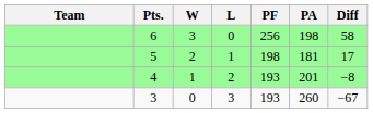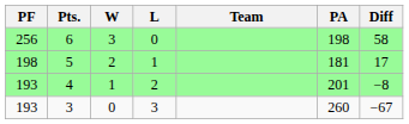 <table class=wikitable>
 <tr align=center>
-<th width=150px>Team</th>
+<th width=40px>PF</th>
 <th width=40px>Pts.</th>
 <th width=40px>W</th>
 <th width=40px>L</th>
-<th width=40px>PF</th>
+<th width=150px>Team</th>
 <th width=40px>PA</th>
 <th width=40px>Diff</th>
 </tr>
 <tr align=center |- bgcolor="#98fb98">
-<td align=left></td>
+<td>256</td>
 <td>6</td>
 <td>3</td>
 <td>0</td>
-<td>256</td>
+<td align=left></td>
 <td>198</td>
 <td>58</td>
 </tr>
 <tr align=center |- bgcolor="#98fb98">
-<td align=left></td>
+<td>198</td>
 <td>5</td>
 <td>2</td>
 <td>1</td>
-<td>198</td>
+<td align=left></td>
 <td>181</td>
 <td>17</td>
 </tr>
 <tr align=center |- bgcolor="#98fb98">
-<td align=left></td>
+<td>193</td>
 <td>4</td>
 <td>1</td>
 <td>2</td>
-<td>193</td>
+<td align=left></td>
 <td>201</td>
 <td>−8</td>
 </tr>
 <tr align=center>
-<td align=left></td>
+<td>193</td>
 <td>3</td>
 <td>0</td>
 <td>3</td>
-<td>193</td>
+<td align=left></td>
 <td>260</td>
 <td>−67</td>
 </tr>
 </table>
